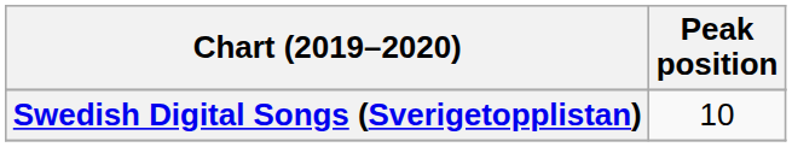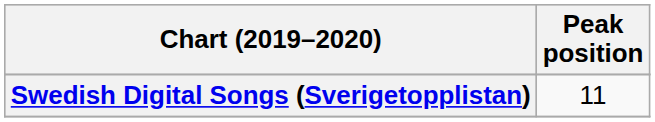 <table class="wikitable sortable plainrowheaders" style="text-align:center">
 <tr>
 <th scope="col">Chart (2019–2020)</th>
 <th scope="col">Peak<br>position</th>
 </tr>
 <tr>
 </tr>
 <tr>
 </tr>
 <tr>
 <th scope="row"><a href='#'>Swedish Digital Songs</a> (<a href='#'>Sverigetopplistan</a>)</th>
-<td>10</td>
+<td>11</td>
 </tr>
 <tr>
 </tr>
 </table>
